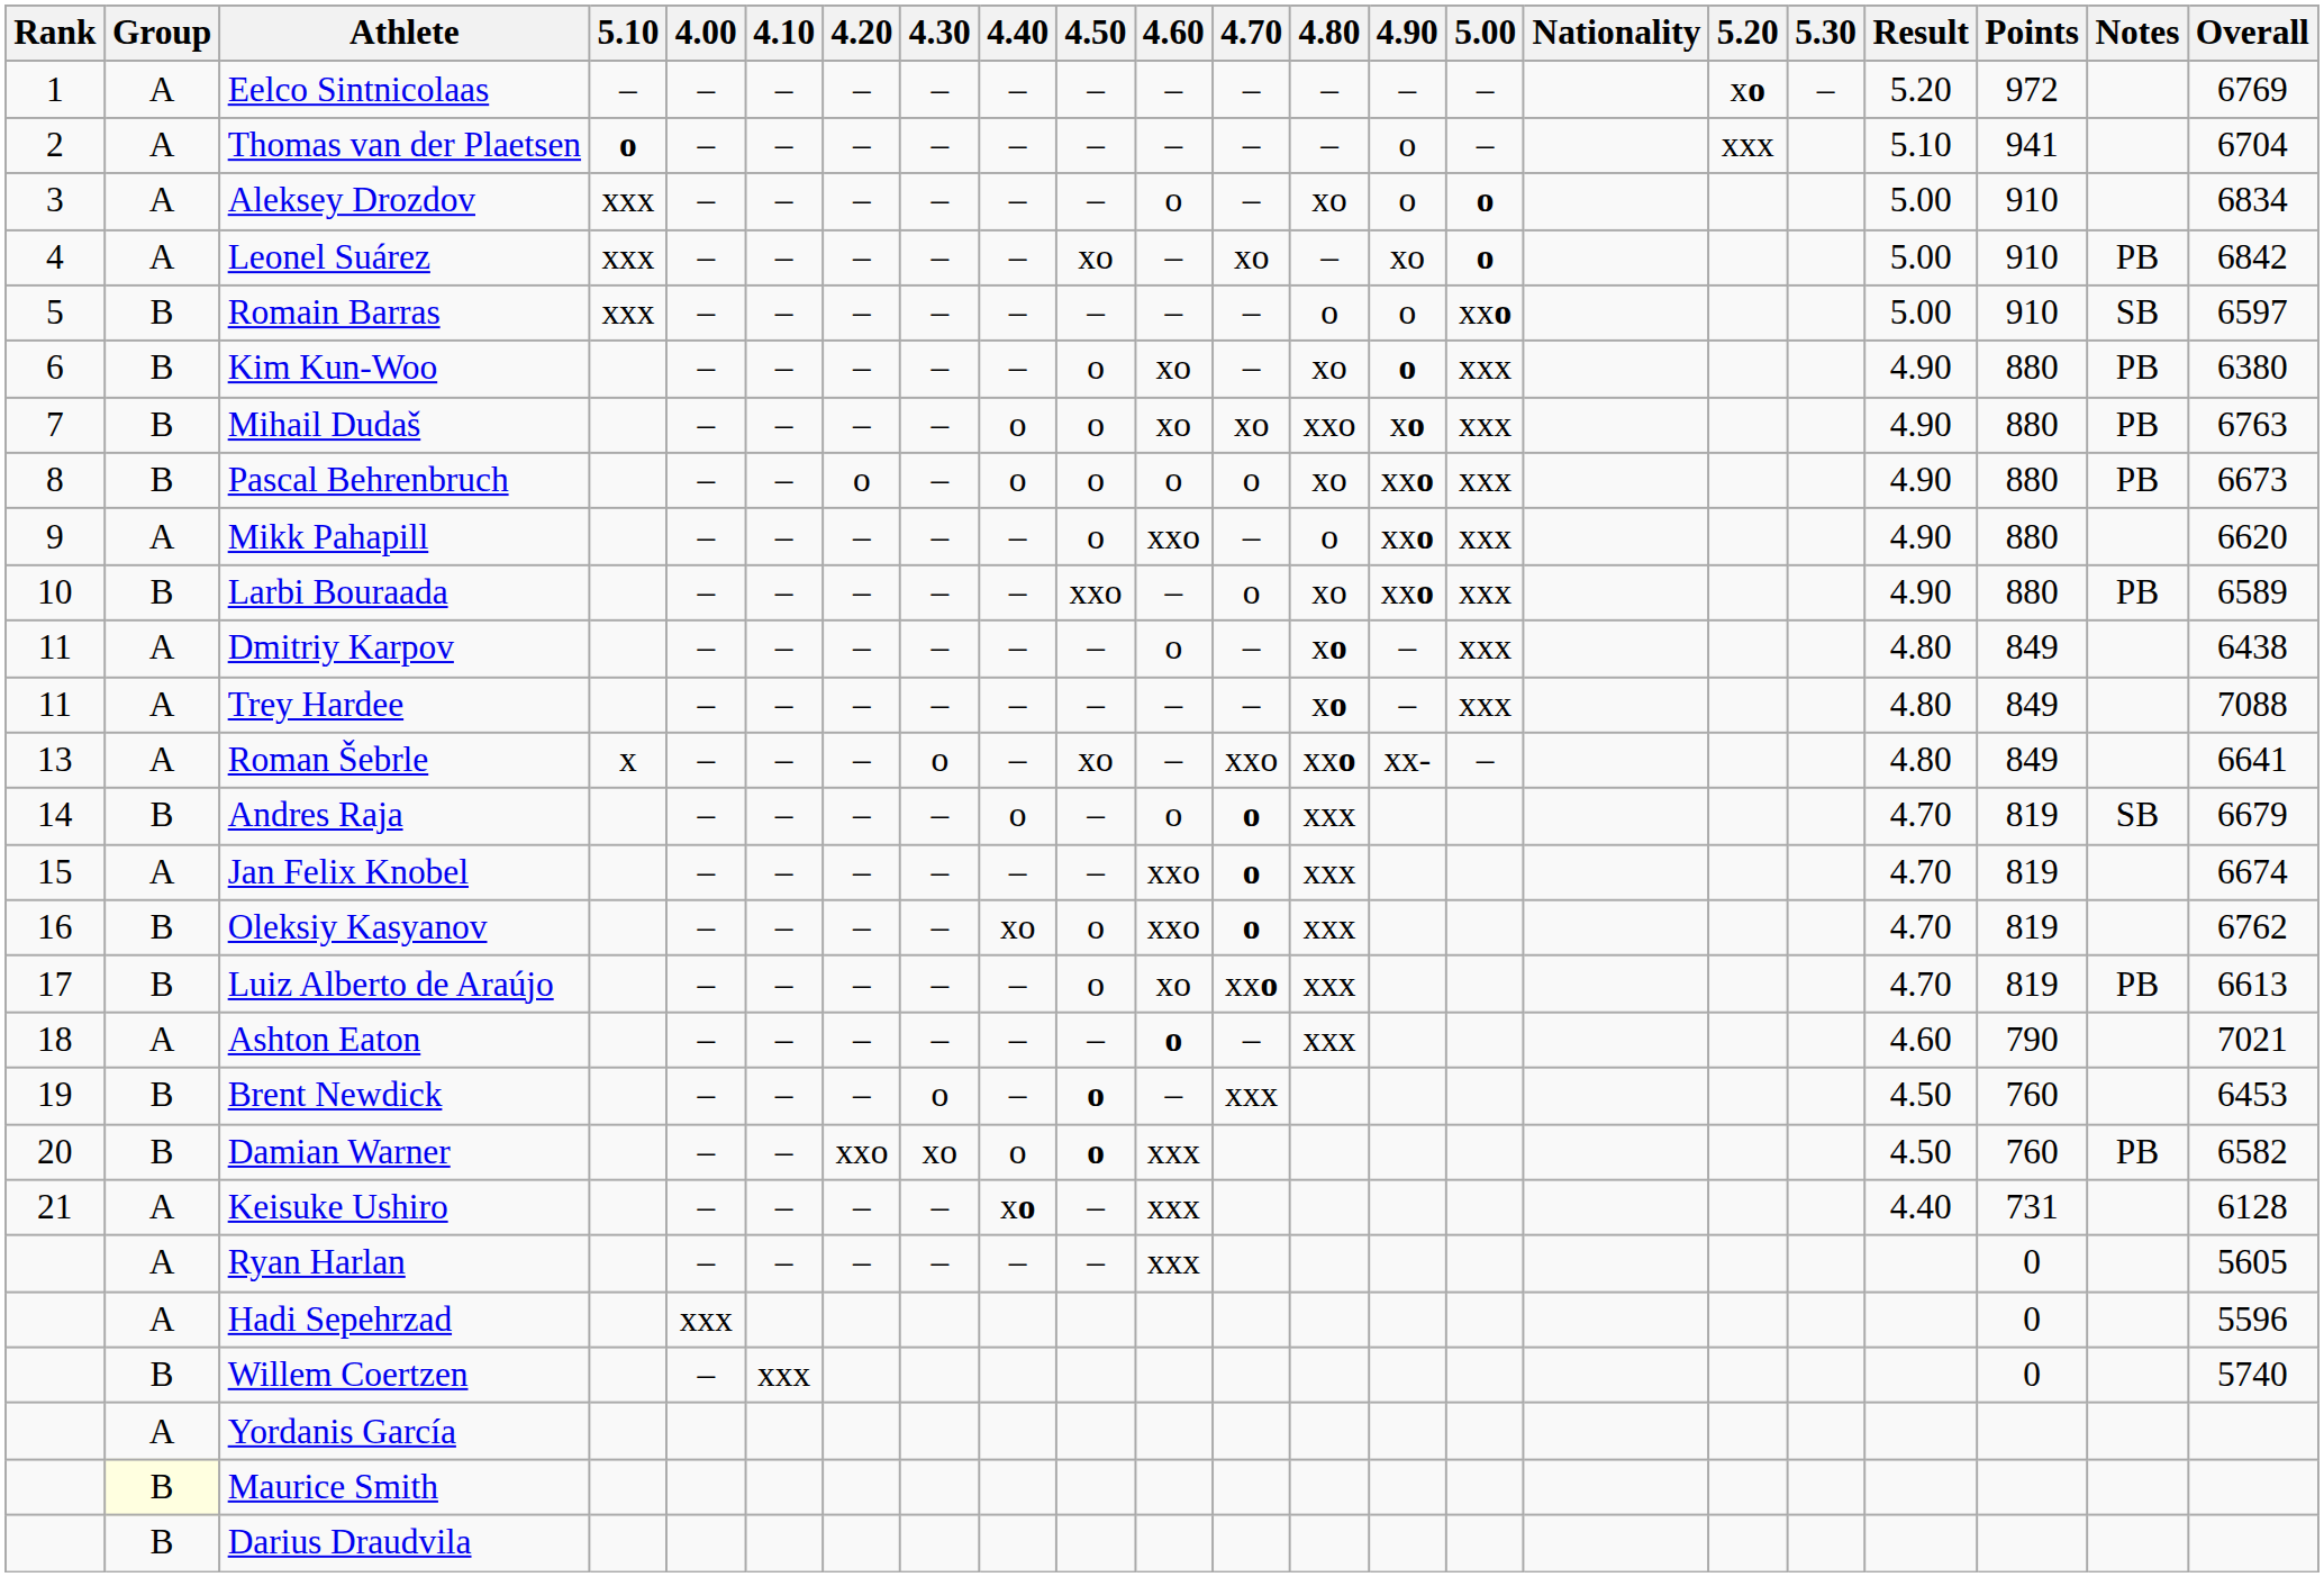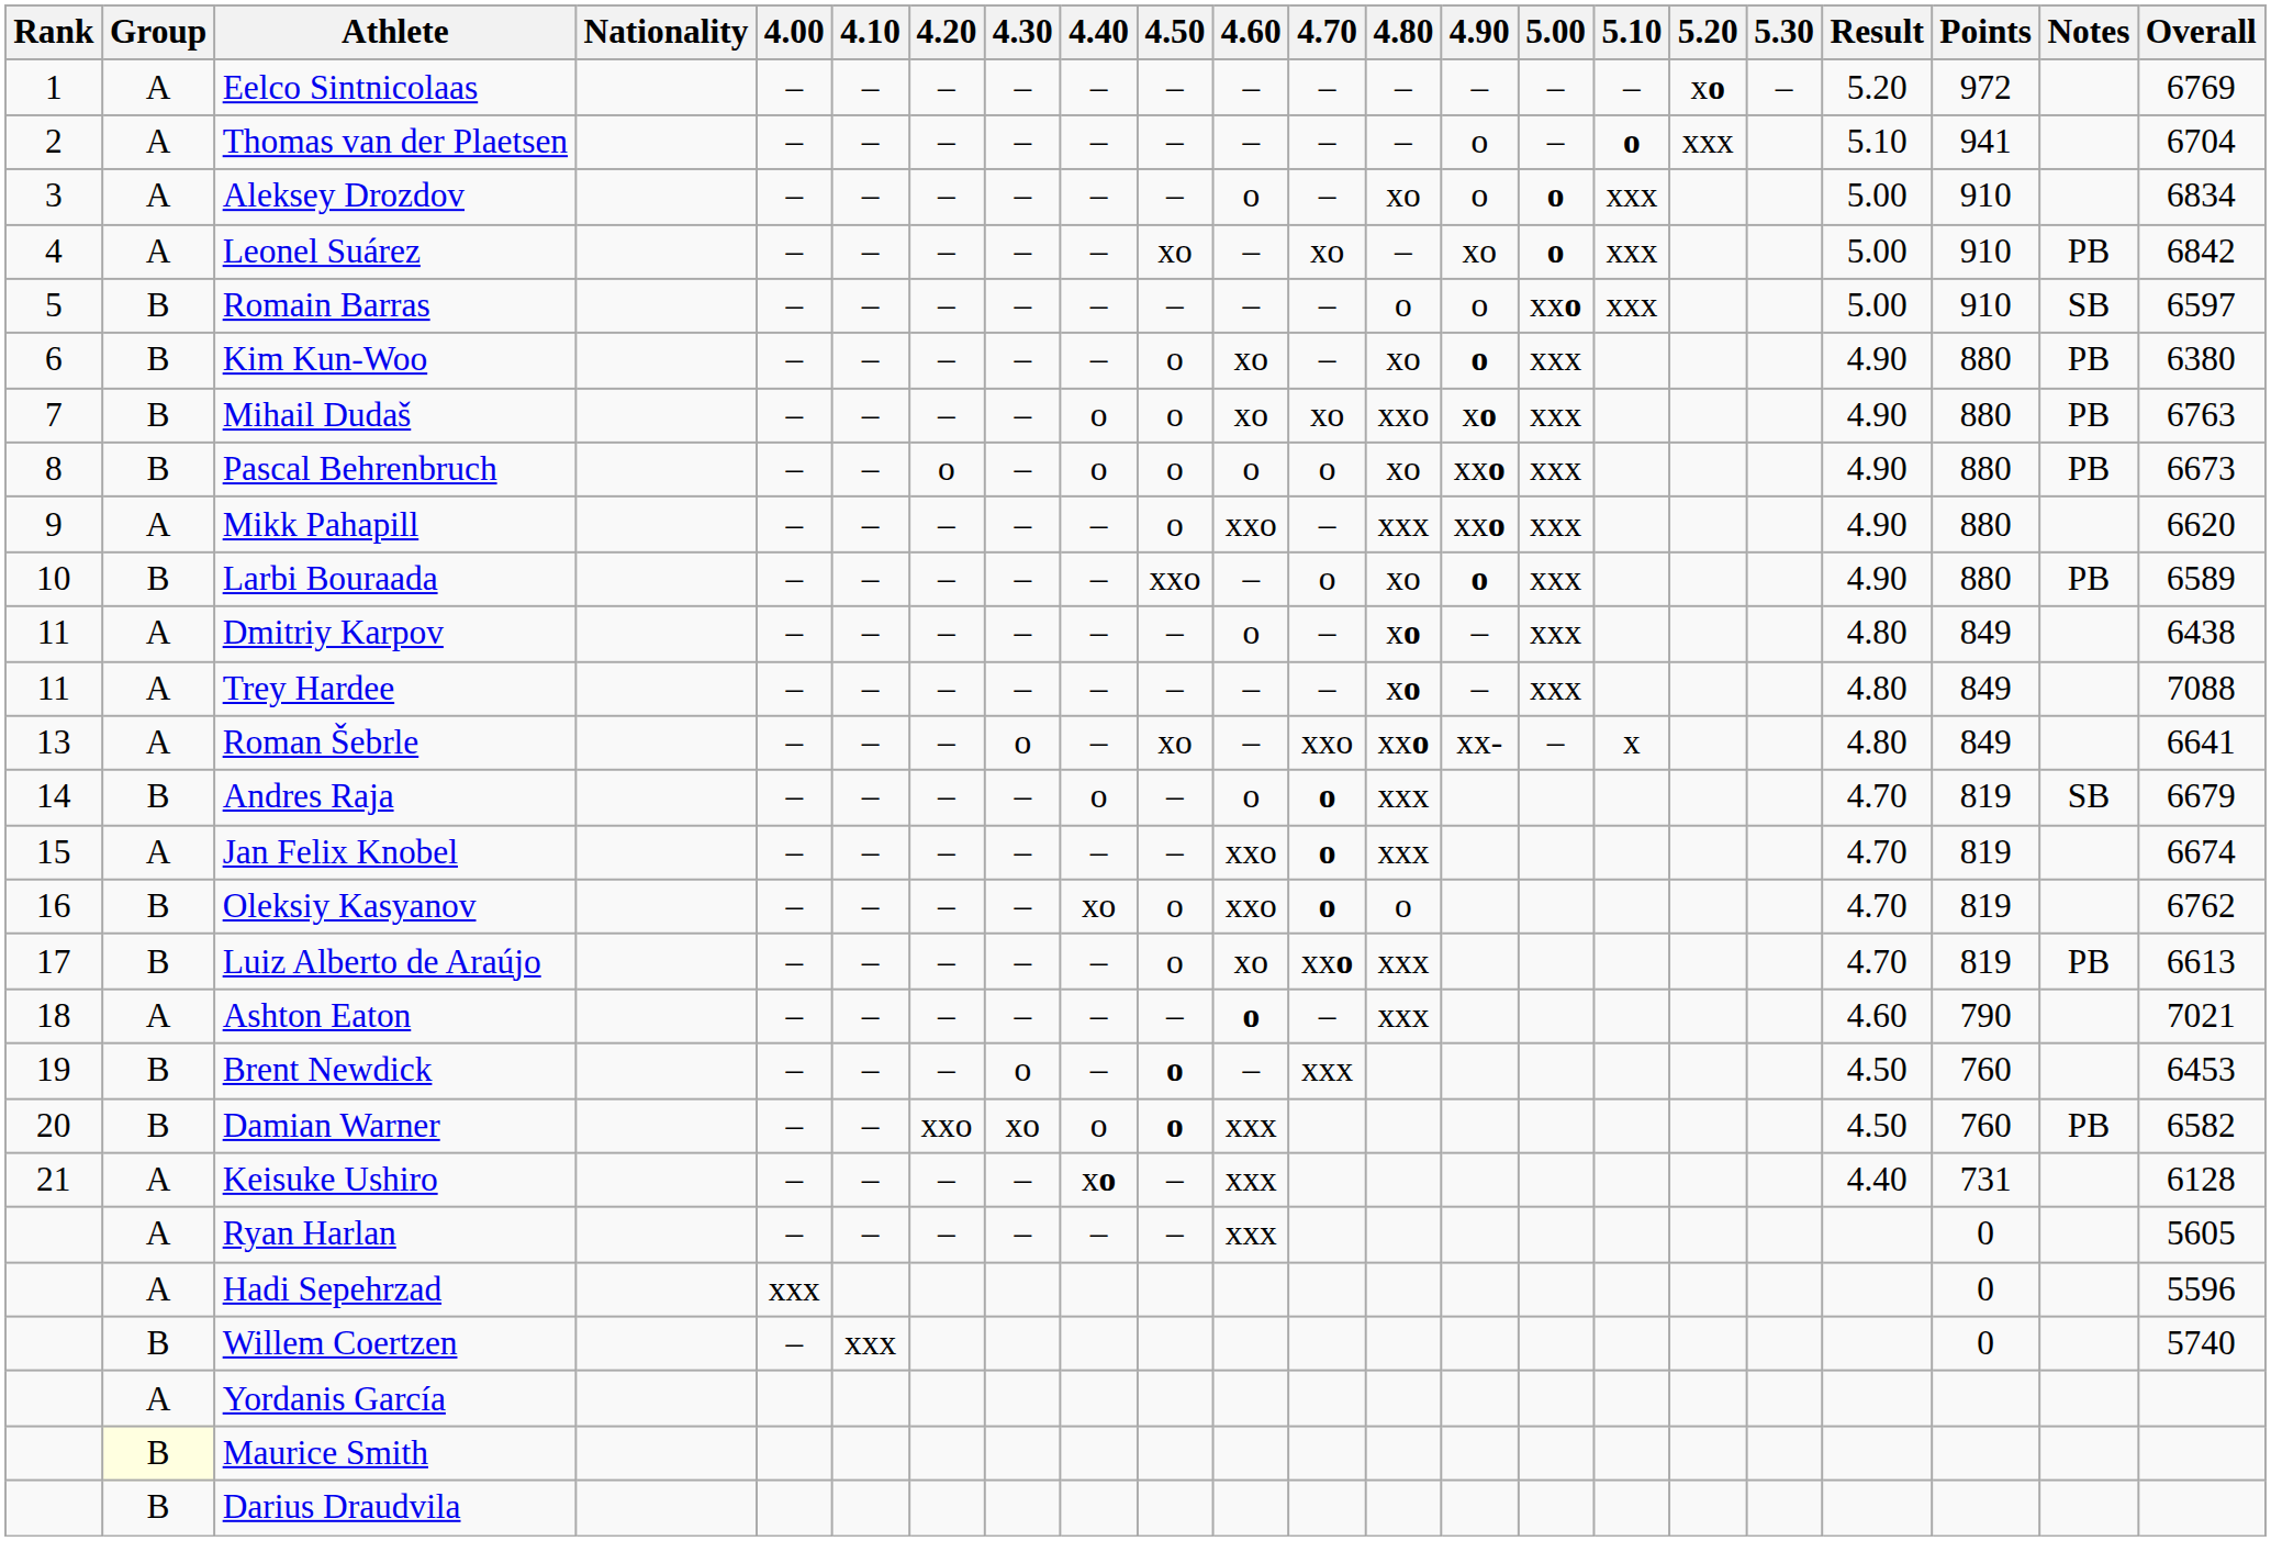 <table class="wikitable sortable" style="text-align:center">
 <tr>
 <th>Rank</th>
 <th>Group</th>
 <th>Athlete</th>
-<th>5.10</th>
+<th>Nationality</th>
 <th>4.00</th>
 <th>4.10</th>
 <th>4.20</th>
 <th>4.30</th>
 <th>4.40</th>
 <th>4.50</th>
 <th>4.60</th>
 <th>4.70</th>
 <th>4.80</th>
 <th>4.90</th>
 <th>5.00</th>
-<th>Nationality</th>
+<th>5.10</th>
 <th>5.20</th>
 <th>5.30</th>
 <th>Result</th>
 <th>Points</th>
 <th>Notes</th>
 <th>Overall</th>
 </tr>
 <tr>
 <td>1</td>
 <td>A</td>
 <td align=left><a href='#'>Eelco Sintnicolaas</a></td>
+<td align=left></td>
 <td>–</td>
 <td>–</td>
 <td>–</td>
 <td>–</td>
 <td>–</td>
 <td>–</td>
 <td>–</td>
 <td>–</td>
 <td>–</td>
 <td>–</td>
 <td>–</td>
 <td>–</td>
-<td align=left></td>
 <td>x<strong>o</strong></td>
 <td>–</td>
 <td>5.20</td>
 <td>972</td>
 <td></td>
 <td>6769</td>
 </tr>
 <tr>
 <td>2</td>
 <td>A</td>
 <td align=left><a href='#'>Thomas van der Plaetsen</a></td>
-<td><strong>o</strong></td>
+<td align=left></td>
 <td>–</td>
 <td>–</td>
 <td>–</td>
 <td>–</td>
 <td>–</td>
 <td>–</td>
 <td>–</td>
 <td>–</td>
 <td>–</td>
 <td>o</td>
 <td>–</td>
-<td align=left></td>
+<td><strong>o</strong></td>
 <td>xxx</td>
 <td></td>
 <td>5.10</td>
 <td>941</td>
 <td></td>
 <td>6704</td>
 </tr>
 <tr>
 <td>3</td>
 <td>A</td>
 <td align=left><a href='#'>Aleksey Drozdov</a></td>
-<td>xxx</td>
+<td align=left></td>
 <td>–</td>
 <td>–</td>
 <td>–</td>
 <td>–</td>
 <td>–</td>
 <td>–</td>
 <td>o</td>
 <td>–</td>
 <td>xo</td>
 <td>o</td>
 <td><strong>o</strong></td>
-<td align=left></td>
+<td>xxx</td>
 <td></td>
 <td></td>
 <td>5.00</td>
 <td>910</td>
 <td></td>
 <td>6834</td>
 </tr>
 <tr>
 <td>4</td>
 <td>A</td>
 <td align=left><a href='#'>Leonel Suárez</a></td>
-<td>xxx</td>
+<td align=left></td>
 <td>–</td>
 <td>–</td>
 <td>–</td>
 <td>–</td>
 <td>–</td>
 <td>xo</td>
 <td>–</td>
 <td>xo</td>
 <td>–</td>
 <td>xo</td>
 <td><strong>o</strong></td>
-<td align=left></td>
+<td>xxx</td>
 <td></td>
 <td></td>
 <td>5.00</td>
 <td>910</td>
 <td>PB</td>
 <td>6842</td>
 </tr>
 <tr>
 <td>5</td>
 <td>B</td>
 <td align=left><a href='#'>Romain Barras</a></td>
-<td>xxx</td>
+<td align=left></td>
 <td>–</td>
 <td>–</td>
 <td>–</td>
 <td>–</td>
 <td>–</td>
 <td>–</td>
 <td>–</td>
 <td>–</td>
 <td>o</td>
 <td>o</td>
 <td>xx<strong>o</strong></td>
-<td align=left></td>
+<td>xxx</td>
 <td></td>
 <td></td>
 <td>5.00</td>
 <td>910</td>
 <td>SB</td>
 <td>6597</td>
 </tr>
 <tr>
 <td>6</td>
 <td>B</td>
 <td align=left><a href='#'>Kim Kun-Woo</a></td>
-<td></td>
+<td align=left></td>
 <td>–</td>
 <td>–</td>
 <td>–</td>
 <td>–</td>
 <td>–</td>
 <td>o</td>
 <td>xo</td>
 <td>–</td>
 <td>xo</td>
 <td><strong>o</strong></td>
 <td>xxx</td>
-<td align=left></td>
+<td></td>
 <td></td>
 <td></td>
 <td>4.90</td>
 <td>880</td>
 <td>PB</td>
 <td>6380</td>
 </tr>
 <tr>
 <td>7</td>
 <td>B</td>
 <td align=left><a href='#'>Mihail Dudaš</a></td>
-<td></td>
+<td align=left></td>
 <td>–</td>
 <td>–</td>
 <td>–</td>
 <td>–</td>
 <td>o</td>
 <td>o</td>
 <td>xo</td>
 <td>xo</td>
 <td>xxo</td>
 <td>x<strong>o</strong></td>
 <td>xxx</td>
-<td align=left></td>
+<td></td>
 <td></td>
 <td></td>
 <td>4.90</td>
 <td>880</td>
 <td>PB</td>
 <td>6763</td>
 </tr>
 <tr>
 <td>8</td>
 <td>B</td>
 <td align=left><a href='#'>Pascal Behrenbruch</a></td>
-<td></td>
+<td align=left></td>
 <td>–</td>
 <td>–</td>
 <td>o</td>
 <td>–</td>
 <td>o</td>
 <td>o</td>
 <td>o</td>
 <td>o</td>
 <td>xo</td>
 <td>xx<strong>o</strong></td>
 <td>xxx</td>
-<td align=left></td>
+<td></td>
 <td></td>
 <td></td>
 <td>4.90</td>
 <td>880</td>
 <td>PB</td>
 <td>6673</td>
 </tr>
 <tr>
 <td>9</td>
 <td>A</td>
 <td align=left><a href='#'>Mikk Pahapill</a></td>
-<td></td>
+<td align=left></td>
 <td>–</td>
 <td>–</td>
 <td>–</td>
 <td>–</td>
 <td>–</td>
 <td>o</td>
 <td>xxo</td>
 <td>–</td>
-<td>o</td>
+<td>xxx</td>
 <td>xx<strong>o</strong></td>
 <td>xxx</td>
-<td align=left></td>
+<td></td>
 <td></td>
 <td></td>
 <td>4.90</td>
 <td>880</td>
 <td></td>
 <td>6620</td>
 </tr>
 <tr>
 <td>10</td>
 <td>B</td>
 <td align=left><a href='#'>Larbi Bouraada</a></td>
-<td></td>
+<td align=left></td>
 <td>–</td>
 <td>–</td>
 <td>–</td>
 <td>–</td>
 <td>–</td>
 <td>xxo</td>
 <td>–</td>
 <td>o</td>
 <td>xo</td>
-<td>xx<strong>o</strong></td>
+<td><strong>o</strong></td>
 <td>xxx</td>
-<td align=left></td>
+<td></td>
 <td></td>
 <td></td>
 <td>4.90</td>
 <td>880</td>
 <td>PB</td>
 <td>6589</td>
 </tr>
 <tr>
 <td>11</td>
 <td>A</td>
 <td align=left><a href='#'>Dmitriy Karpov</a></td>
-<td></td>
+<td align=left></td>
 <td>–</td>
 <td>–</td>
 <td>–</td>
 <td>–</td>
 <td>–</td>
 <td>–</td>
 <td>o</td>
 <td>–</td>
 <td>x<strong>o</strong></td>
 <td>–</td>
 <td>xxx</td>
-<td align=left></td>
+<td></td>
 <td></td>
 <td></td>
 <td>4.80</td>
 <td>849</td>
 <td></td>
 <td>6438</td>
 </tr>
 <tr>
 <td>11</td>
 <td>A</td>
 <td align=left><a href='#'>Trey Hardee</a></td>
-<td></td>
+<td align=left></td>
 <td>–</td>
 <td>–</td>
 <td>–</td>
 <td>–</td>
 <td>–</td>
 <td>–</td>
 <td>–</td>
 <td>–</td>
 <td>x<strong>o</strong></td>
 <td>–</td>
 <td>xxx</td>
-<td align=left></td>
+<td></td>
 <td></td>
 <td></td>
 <td>4.80</td>
 <td>849</td>
 <td></td>
 <td>7088</td>
 </tr>
 <tr>
 <td>13</td>
 <td>A</td>
 <td align=left><a href='#'>Roman Šebrle</a></td>
-<td>x</td>
+<td align=left></td>
 <td>–</td>
 <td>–</td>
 <td>–</td>
 <td>o</td>
 <td>–</td>
 <td>xo</td>
 <td>–</td>
 <td>xxo</td>
 <td>xx<strong>o</strong></td>
 <td>xx-</td>
 <td>–</td>
-<td align=left></td>
+<td>x</td>
 <td></td>
 <td></td>
 <td>4.80</td>
 <td>849</td>
 <td></td>
 <td>6641</td>
 </tr>
 <tr>
 <td>14</td>
 <td>B</td>
 <td align=left><a href='#'>Andres Raja</a></td>
-<td></td>
+<td align=left></td>
 <td>–</td>
 <td>–</td>
 <td>–</td>
 <td>–</td>
 <td>o</td>
 <td>–</td>
 <td>o</td>
 <td><strong>o</strong></td>
 <td>xxx</td>
 <td></td>
 <td></td>
-<td align=left></td>
+<td></td>
 <td></td>
 <td></td>
 <td>4.70</td>
 <td>819</td>
 <td>SB</td>
 <td>6679</td>
 </tr>
 <tr>
 <td>15</td>
 <td>A</td>
 <td align=left><a href='#'>Jan Felix Knobel</a></td>
-<td></td>
+<td align=left></td>
 <td>–</td>
 <td>–</td>
 <td>–</td>
 <td>–</td>
 <td>–</td>
 <td>–</td>
 <td>xxo</td>
 <td><strong>o</strong></td>
 <td>xxx</td>
 <td></td>
 <td></td>
-<td align=left></td>
+<td></td>
 <td></td>
 <td></td>
 <td>4.70</td>
 <td>819</td>
 <td></td>
 <td>6674</td>
 </tr>
 <tr>
 <td>16</td>
 <td>B</td>
 <td align=left><a href='#'>Oleksiy Kasyanov</a></td>
-<td></td>
+<td align=left></td>
 <td>–</td>
 <td>–</td>
 <td>–</td>
 <td>–</td>
 <td>xo</td>
 <td>o</td>
 <td>xxo</td>
 <td><strong>o</strong></td>
-<td>xxx</td>
+<td>o</td>
 <td></td>
 <td></td>
-<td align=left></td>
+<td></td>
 <td></td>
 <td></td>
 <td>4.70</td>
 <td>819</td>
 <td></td>
 <td>6762</td>
 </tr>
 <tr>
 <td>17</td>
 <td>B</td>
 <td align=left><a href='#'>Luiz Alberto de Araújo</a></td>
-<td></td>
+<td align=left></td>
 <td>–</td>
 <td>–</td>
 <td>–</td>
 <td>–</td>
 <td>–</td>
 <td>o</td>
 <td>xo</td>
 <td>xx<strong>o</strong></td>
 <td>xxx</td>
 <td></td>
 <td></td>
-<td align=left></td>
+<td></td>
 <td></td>
 <td></td>
 <td>4.70</td>
 <td>819</td>
 <td>PB</td>
 <td>6613</td>
 </tr>
 <tr>
 <td>18</td>
 <td>A</td>
 <td align=left><a href='#'>Ashton Eaton</a></td>
-<td></td>
+<td align=left></td>
 <td>–</td>
 <td>–</td>
 <td>–</td>
 <td>–</td>
 <td>–</td>
 <td>–</td>
 <td><strong>o</strong></td>
 <td>–</td>
 <td>xxx</td>
 <td></td>
 <td></td>
-<td align=left></td>
+<td></td>
 <td></td>
 <td></td>
 <td>4.60</td>
 <td>790</td>
 <td></td>
 <td>7021</td>
 </tr>
 <tr>
 <td>19</td>
 <td>B</td>
 <td align=left><a href='#'>Brent Newdick</a></td>
-<td></td>
+<td align=left></td>
 <td>–</td>
 <td>–</td>
 <td>–</td>
 <td>o</td>
 <td>–</td>
 <td><strong>o</strong></td>
 <td>–</td>
 <td>xxx</td>
 <td></td>
 <td></td>
 <td></td>
-<td align=left></td>
+<td></td>
 <td></td>
 <td></td>
 <td>4.50</td>
 <td>760</td>
 <td></td>
 <td>6453</td>
 </tr>
 <tr>
 <td>20</td>
 <td>B</td>
 <td align=left><a href='#'>Damian Warner</a></td>
-<td></td>
+<td align=left></td>
 <td>–</td>
 <td>–</td>
 <td>xxo</td>
 <td>xo</td>
 <td>o</td>
 <td><strong>o</strong></td>
 <td>xxx</td>
 <td></td>
 <td></td>
 <td></td>
 <td></td>
-<td align=left></td>
+<td></td>
 <td></td>
 <td></td>
 <td>4.50</td>
 <td>760</td>
 <td>PB</td>
 <td>6582</td>
 </tr>
 <tr>
 <td>21</td>
 <td>A</td>
 <td align=left><a href='#'>Keisuke Ushiro</a></td>
-<td></td>
+<td align=left></td>
 <td>–</td>
 <td>–</td>
 <td>–</td>
 <td>–</td>
 <td>x<strong>o</strong></td>
 <td>–</td>
 <td>xxx</td>
 <td></td>
 <td></td>
 <td></td>
 <td></td>
-<td align=left></td>
+<td></td>
 <td></td>
 <td></td>
 <td>4.40</td>
 <td>731</td>
 <td></td>
 <td>6128</td>
 </tr>
 <tr>
 <td></td>
 <td>A</td>
 <td align=left><a href='#'>Ryan Harlan</a></td>
-<td></td>
+<td align=left></td>
 <td>–</td>
 <td>–</td>
 <td>–</td>
 <td>–</td>
 <td>–</td>
 <td>–</td>
 <td>xxx</td>
 <td></td>
 <td></td>
 <td></td>
 <td></td>
-<td align=left></td>
+<td></td>
 <td></td>
 <td></td>
 <td></td>
 <td>0</td>
 <td></td>
 <td>5605</td>
 </tr>
 <tr>
 <td></td>
 <td>A</td>
 <td align=left><a href='#'>Hadi Sepehrzad</a></td>
-<td></td>
+<td align=left></td>
 <td>xxx</td>
-<td></td>
-<td></td>
-<td></td>
-<td></td>
-<td></td>
-<td></td>
-<td></td>
-<td></td>
-<td></td>
-<td></td>
-<td align=left></td>
-<td></td>
-<td></td>
-<td></td>
-<td>0</td>
-<td></td>
-<td>5596</td>
-</tr>
-<tr>
-<td></td>
-<td>B</td>
-<td align=left><a href='#'>Willem Coertzen</a></td>
-<td></td>
-<td>–</td>
-<td>xxx</td>
-<td></td>
-<td></td>
-<td></td>
-<td></td>
-<td></td>
-<td></td>
-<td></td>
-<td></td>
-<td></td>
-<td align=left></td>
-<td></td>
-<td></td>
-<td></td>
-<td>0</td>
-<td></td>
-<td>5740</td>
-</tr>
-<tr>
-<td></td>
-<td>A</td>
-<td align=left><a href='#'>Yordanis García</a></td>
 <td></td>
 <td></td>
 <td></td>
 <td></td>
 <td></td>
 <td></td>
 <td></td>
 <td></td>
 <td></td>
 <td></td>
 <td></td>
 <td></td>
-<td align=left></td>
 <td></td>
 <td></td>
+<td>0</td>
 <td></td>
-<td></td>
-<td></td>
-<td></td>
+<td>5596</td>
 </tr>
 <tr>
 <td></td>
-<td style="background: lightyellow;">B</td>
-<td align=left><a href='#'>Maurice Smith</a></td>
+<td>B</td>
+<td align=left><a href='#'>Willem Coertzen</a></td>
+<td align=left></td>
+<td>–</td>
+<td>xxx</td>
 <td></td>
 <td></td>
 <td></td>
 <td></td>
 <td></td>
 <td></td>
 <td></td>
 <td></td>
 <td></td>
 <td></td>
 <td></td>
 <td></td>
-<td align=left></td>
 <td></td>
+<td>0</td>
 <td></td>
-<td></td>
-<td></td>
-<td></td>
-<td></td>
+<td>5740</td>
 </tr>
 <tr>
 <td></td>
-<td>B</td>
-<td align=left><a href='#'>Darius Draudvila</a></td>
+<td>A</td>
+<td align=left><a href='#'>Yordanis García</a></td>
+<td align=left></td>
 <td></td>
 <td></td>
 <td></td>
 <td></td>
 <td></td>
 <td></td>
 <td></td>
 <td></td>
 <td></td>
 <td></td>
 <td></td>
 <td></td>
+<td></td>
+<td></td>
+<td></td>
+<td></td>
+<td></td>
+<td></td>
+</tr>
+<tr>
+<td></td>
+<td style="background: lightyellow;">B</td>
+<td align=left><a href='#'>Maurice Smith</a></td>
 <td align=left></td>
+<td></td>
+<td></td>
+<td></td>
+<td></td>
+<td></td>
+<td></td>
+<td></td>
+<td></td>
+<td></td>
+<td></td>
+<td></td>
+<td></td>
+<td></td>
+<td></td>
+<td></td>
+<td></td>
+<td></td>
+<td></td>
+</tr>
+<tr>
+<td></td>
+<td>B</td>
+<td align=left><a href='#'>Darius Draudvila</a></td>
+<td align=left></td>
+<td></td>
+<td></td>
+<td></td>
+<td></td>
+<td></td>
+<td></td>
+<td></td>
+<td></td>
+<td></td>
+<td></td>
+<td></td>
+<td></td>
 <td></td>
 <td></td>
 <td></td>
 <td></td>
 <td></td>
 <td></td>
 </tr>
 </table>
